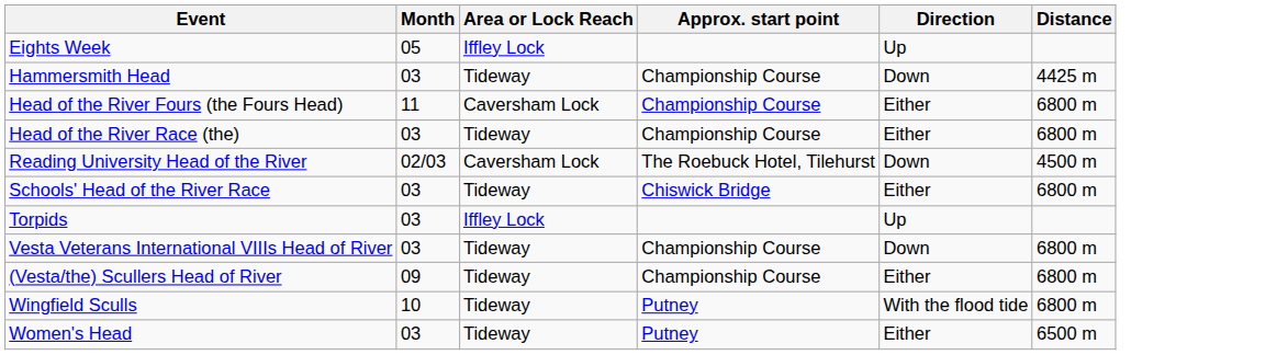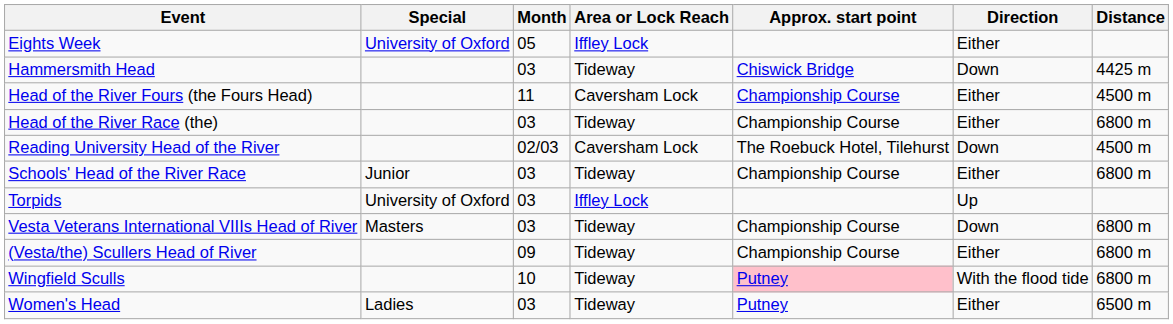 <table class="wikitable sortable">
 <tr>
 <th>Event</th>
+<th class="unsortable">Special</th>
 <th>Month</th>
 <th class="unsortable">Area or Lock Reach</th>
 <th class="unsortable">Approx. start point</th>
 <th class="unsortable">Direction</th>
 <th>Distance</th>
 </tr>
 <tr>
 <td><a href='#'>Eights Week</a></td>
+<td><a href='#'>University of Oxford</a></td>
 <td>05</td>
 <td><a href='#'>Iffley Lock</a></td>
 <td></td>
-<td>Up</td>
+<td>Either</td>
 <td></td>
 </tr>
 <tr>
 <td><a href='#'>Hammersmith Head</a></td>
+<td></td>
 <td>03</td>
 <td>Tideway</td>
-<td>Championship Course</td>
+<td><a href='#'>Chiswick Bridge</a></td>
 <td>Down</td>
 <td>4425 m</td>
 </tr>
 <tr>
 <td><a href='#'>Head of the River Fours</a> (the Fours Head)</td>
+<td></td>
 <td>11</td>
 <td>Caversham Lock</td>
 <td><a href='#'>Championship Course</a></td>
 <td>Either</td>
-<td>6800 m</td>
+<td>4500 m</td>
 </tr>
 <tr>
 <td><a href='#'>Head of the River Race</a> (the)</td>
+<td></td>
 <td>03</td>
 <td>Tideway</td>
 <td>Championship Course</td>
 <td>Either</td>
 <td>6800 m</td>
 </tr>
 <tr>
 <td><a href='#'>Reading University Head of the River</a></td>
+<td></td>
 <td>02/03</td>
 <td>Caversham Lock</td>
 <td>The Roebuck Hotel, Tilehurst</td>
 <td>Down</td>
 <td>4500 m</td>
 </tr>
 <tr>
 <td><a href='#'>Schools' Head of the River Race</a></td>
+<td>Junior</td>
 <td>03</td>
 <td>Tideway</td>
-<td><a href='#'>Chiswick Bridge</a></td>
+<td>Championship Course</td>
 <td>Either</td>
 <td>6800 m</td>
 </tr>
 <tr>
 <td><a href='#'>Torpids</a></td>
+<td>University of Oxford</td>
 <td>03</td>
 <td><a href='#'>Iffley Lock</a></td>
 <td></td>
 <td>Up</td>
 <td></td>
 </tr>
 <tr>
 <td><a href='#'>Vesta Veterans International VIIIs Head of River</a></td>
+<td>Masters</td>
 <td>03</td>
 <td>Tideway</td>
 <td>Championship Course</td>
 <td>Down</td>
 <td>6800 m</td>
 </tr>
 <tr>
 <td><a href='#'>(Vesta/the) Scullers Head of River</a></td>
+<td></td>
 <td>09</td>
 <td>Tideway</td>
 <td>Championship Course</td>
 <td>Either</td>
 <td>6800 m</td>
 </tr>
 <tr>
 <td><a href='#'>Wingfield Sculls</a></td>
+<td></td>
 <td>10</td>
 <td>Tideway</td>
-<td><a href='#'>Putney</a></td>
+<td style="background: pink;"><a href='#'>Putney</a></td>
 <td>With the flood tide</td>
 <td>6800 m</td>
 </tr>
 <tr>
 <td><a href='#'>Women's Head</a></td>
+<td>Ladies</td>
 <td>03</td>
 <td>Tideway</td>
 <td><a href='#'>Putney</a></td>
 <td>Either</td>
 <td>6500 m</td>
 </tr>
 </table>
